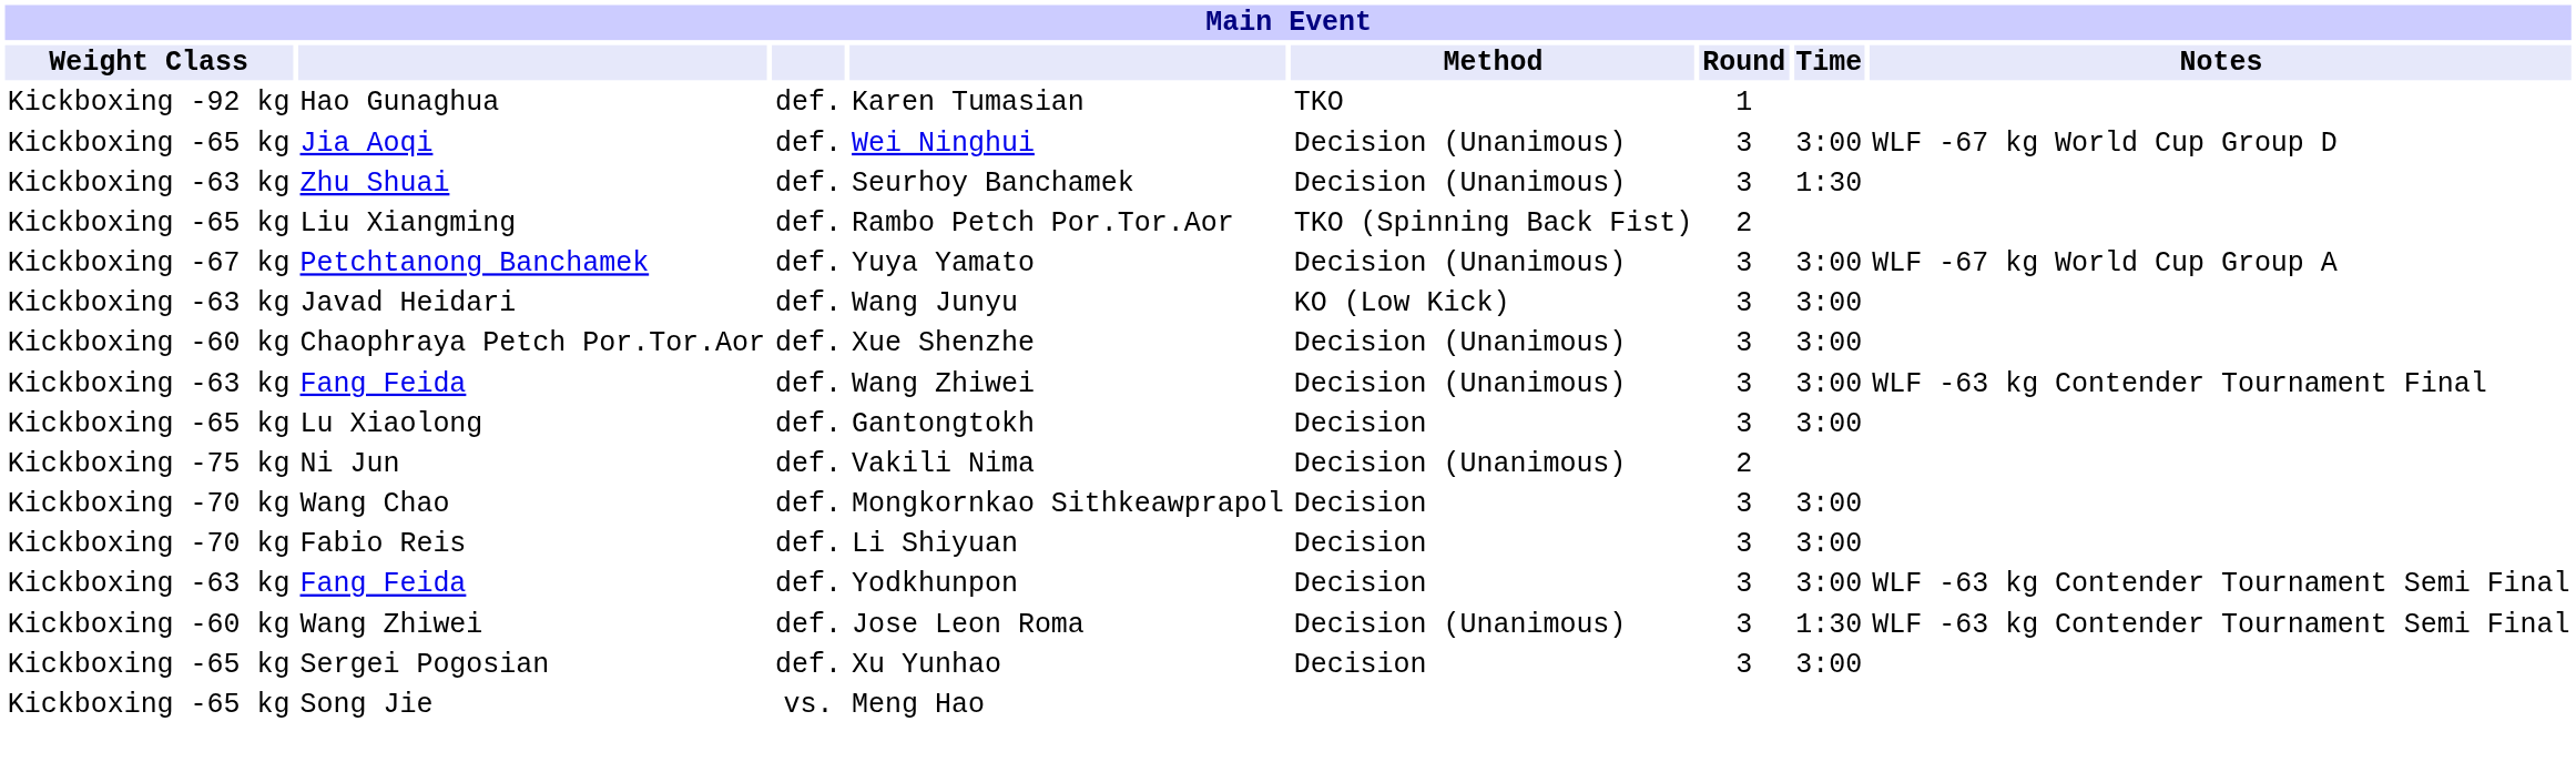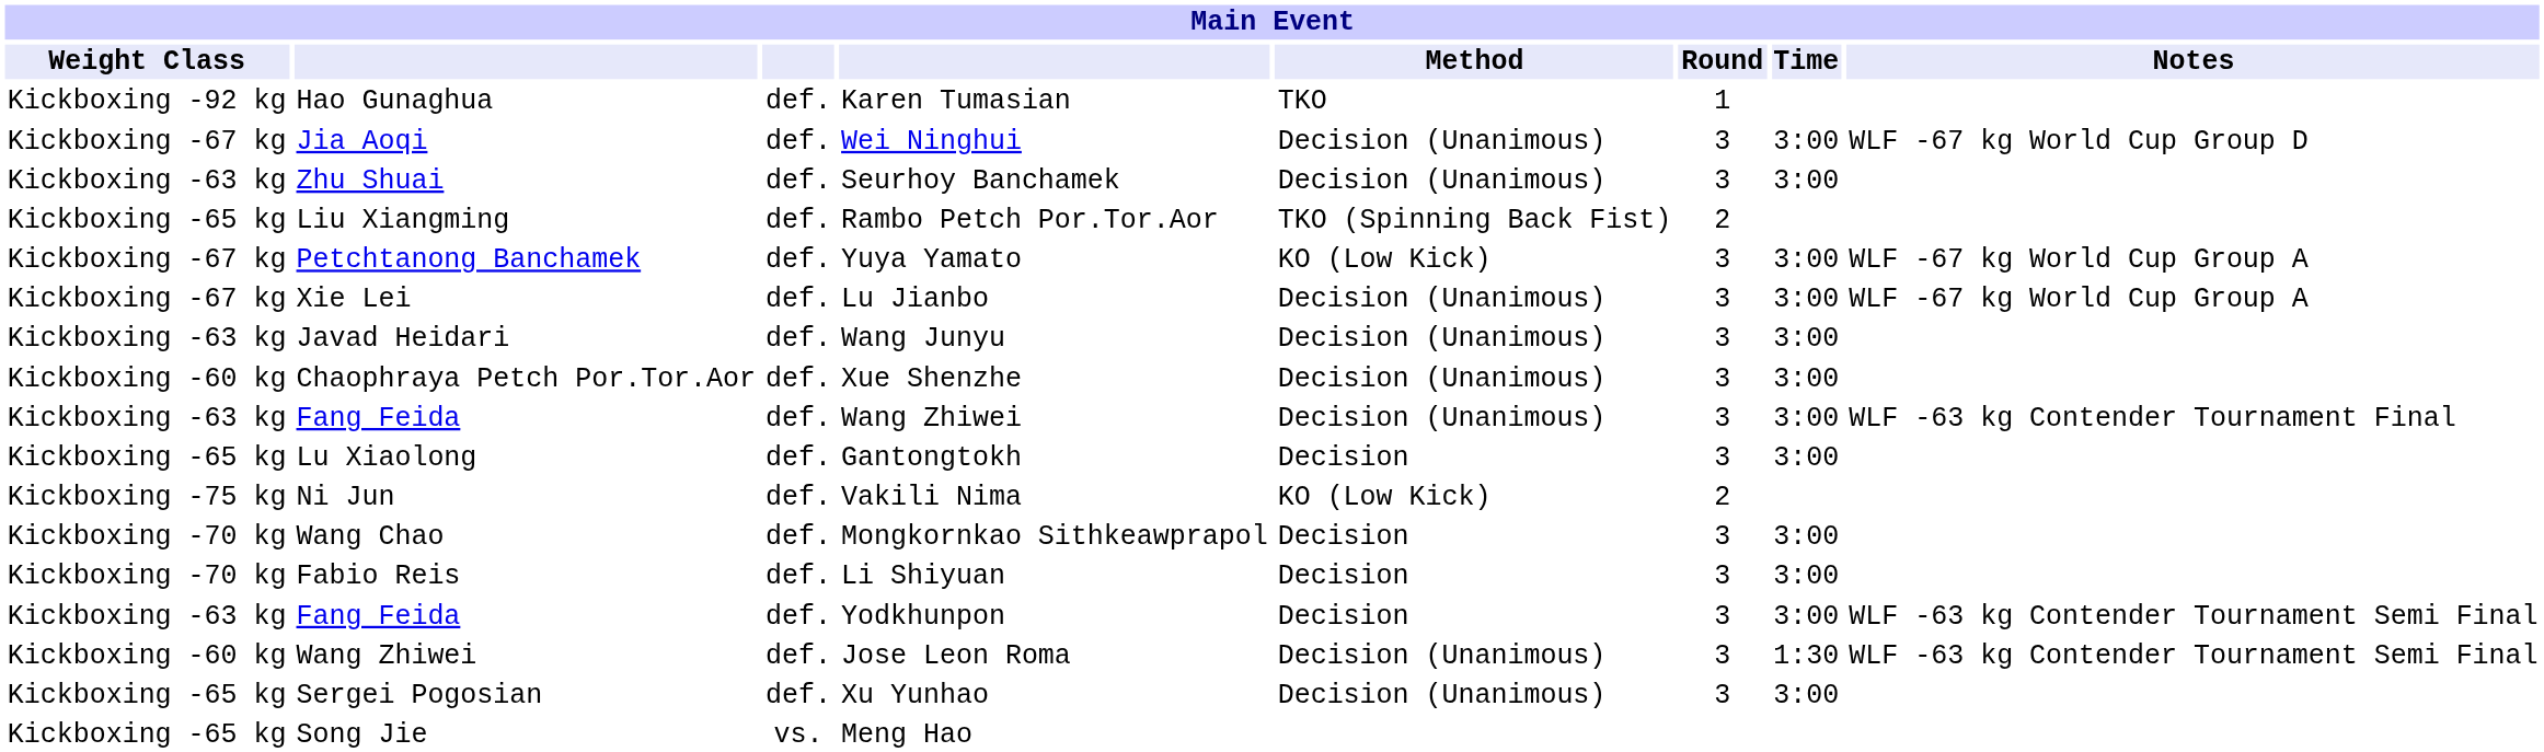 <table class="toccolours" style="font-size: 85%;">
 <tr>
 <th colspan="8" style="background-color: #ccf; color: #000080; text-align: center;"><strong>Main Event</strong></th>
 </tr>
 <tr>
 <th colspan="1" style="background-color: #E6E8FA; color: #000000; text-align: center;">Weight Class</th>
 <th colspan="1" style="background-color: #E6E8FA; color: #000000; text-align: center;"></th>
 <th colspan="1" style="background-color: #E6E8FA; color: #000000; text-align: center;"></th>
 <th colspan="1" style="background-color: #E6E8FA; color: #000000; text-align: center;"></th>
 <th colspan="1" style="background-color: #E6E8FA; color: #000000; text-align: center;">Method</th>
 <th colspan="1" style="background-color: #E6E8FA; color: #000000; text-align: center;">Round</th>
 <th colspan="1" style="background-color: #E6E8FA; color: #000000; text-align: center;">Time</th>
 <th colspan="1" style="background-color: #E6E8FA; color: #000000; text-align: center;">Notes</th>
 </tr>
 <tr>
 <td>Kickboxing -92 kg</td>
 <td> Hao Gunaghua</td>
 <td align=center>def.</td>
 <td> Karen Tumasian</td>
 <td>TKO</td>
 <td align=center>1</td>
 <td align=center></td>
 <td></td>
 </tr>
 <tr>
-<td>Kickboxing -65 kg</td>
+<td>Kickboxing -67 kg</td>
 <td> <a href='#'>Jia Aoqi</a></td>
 <td align=center>def.</td>
 <td> <a href='#'>Wei Ninghui</a></td>
 <td>Decision (Unanimous)</td>
 <td align=center>3</td>
 <td align=center>3:00</td>
 <td>WLF -67 kg World Cup Group D</td>
 </tr>
 <tr>
 <td>Kickboxing -63 kg</td>
 <td> <a href='#'>Zhu Shuai</a></td>
 <td align=center>def.</td>
 <td> Seurhoy Banchamek</td>
 <td>Decision (Unanimous)</td>
 <td align=center>3</td>
-<td align=center>1:30</td>
+<td align=center>3:00</td>
 </tr>
 <tr>
 <td>Kickboxing -65 kg</td>
 <td> Liu Xiangming</td>
 <td align=center>def.</td>
 <td> Rambo Petch Por.Tor.Aor</td>
 <td>TKO (Spinning Back Fist)</td>
 <td align=center>2</td>
 <td align=center></td>
 <td></td>
 </tr>
 <tr>
 <td>Kickboxing -67 kg</td>
 <td> <a href='#'>Petchtanong Banchamek</a></td>
 <td align=center>def.</td>
 <td> Yuya Yamato</td>
+<td>KO (Low Kick)</td>
+<td align=center>3</td>
+<td align=center>3:00</td>
+<td>WLF -67 kg World Cup Group A</td>
+</tr>
+<tr>
+<td>Kickboxing -67 kg</td>
+<td> Xie Lei</td>
+<td align=center>def.</td>
+<td> Lu Jianbo</td>
 <td>Decision (Unanimous)</td>
 <td align=center>3</td>
 <td align=center>3:00</td>
 <td>WLF -67 kg World Cup Group A</td>
 </tr>
 <tr>
 <td>Kickboxing -63 kg</td>
 <td> Javad Heidari</td>
 <td align=center>def.</td>
 <td> Wang Junyu</td>
-<td>KO (Low Kick)</td>
+<td>Decision (Unanimous)</td>
 <td align=center>3</td>
 <td align=center>3:00</td>
 </tr>
 <tr>
 <td>Kickboxing -60 kg</td>
 <td> Chaophraya Petch Por.Tor.Aor</td>
 <td align=center>def.</td>
 <td> Xue Shenzhe</td>
 <td>Decision (Unanimous)</td>
 <td align=center>3</td>
 <td align=center>3:00</td>
 </tr>
 <tr>
 <td>Kickboxing -63 kg</td>
 <td> <a href='#'>Fang Feida</a></td>
 <td align=center>def.</td>
 <td> Wang Zhiwei</td>
 <td>Decision (Unanimous)</td>
 <td align=center>3</td>
 <td align=center>3:00</td>
 <td>WLF -63 kg Contender Tournament Final</td>
 </tr>
 <tr>
 <td>Kickboxing -65 kg</td>
 <td> Lu Xiaolong</td>
 <td align=center>def.</td>
 <td> Gantongtokh</td>
 <td>Decision</td>
 <td align=center>3</td>
 <td align=center>3:00</td>
 <td></td>
 </tr>
 <tr>
 <td>Kickboxing -75 kg</td>
 <td> Ni Jun</td>
 <td align=center>def.</td>
 <td> Vakili Nima</td>
-<td>Decision (Unanimous)</td>
+<td>KO (Low Kick)</td>
 <td align=center>2</td>
 <td align=center></td>
 <td></td>
 </tr>
 <tr>
 <td>Kickboxing -70 kg</td>
 <td> Wang Chao</td>
 <td align=center>def.</td>
 <td> Mongkornkao Sithkeawprapol</td>
 <td>Decision</td>
 <td align=center>3</td>
 <td align=center>3:00</td>
 <td></td>
 </tr>
 <tr>
 <td>Kickboxing -70 kg</td>
 <td> Fabio Reis</td>
 <td align=center>def.</td>
 <td> Li Shiyuan</td>
 <td>Decision</td>
 <td align=center>3</td>
 <td align=center>3:00</td>
 <td></td>
 </tr>
 <tr>
 <td>Kickboxing -63 kg</td>
 <td> <a href='#'>Fang Feida</a></td>
 <td align=center>def.</td>
 <td> Yodkhunpon</td>
 <td>Decision</td>
 <td align=center>3</td>
 <td align=center>3:00</td>
 <td>WLF -63 kg Contender Tournament Semi Final</td>
 </tr>
 <tr>
 <td>Kickboxing -60 kg</td>
 <td> Wang Zhiwei</td>
 <td align=center>def.</td>
 <td> Jose Leon Roma</td>
 <td>Decision (Unanimous)</td>
 <td align=center>3</td>
 <td align=center>1:30</td>
 <td>WLF -63 kg Contender Tournament Semi Final</td>
 </tr>
 <tr>
 <td>Kickboxing -65 kg</td>
 <td> Sergei Pogosian</td>
 <td align=center>def.</td>
 <td> Xu Yunhao</td>
-<td>Decision</td>
+<td>Decision (Unanimous)</td>
 <td align=center>3</td>
 <td align=center>3:00</td>
 <td></td>
 </tr>
 <tr>
 <td>Kickboxing -65 kg</td>
 <td> Song Jie</td>
 <td align=center>vs.</td>
 <td> Meng Hao</td>
 <td></td>
 <td align=center></td>
 <td align=center></td>
 <td></td>
 </tr>
 </table>
